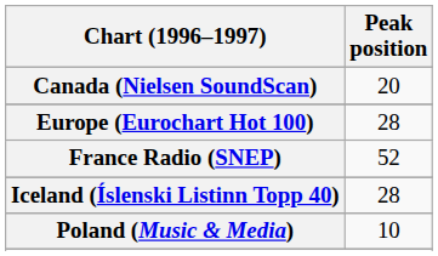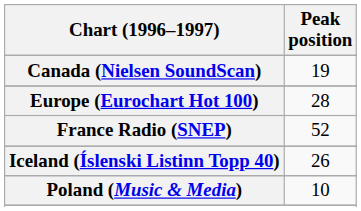 <table class="wikitable sortable plainrowheaders" style="text-align:center">
 <tr>
 <th>Chart (1996–1997)</th>
 <th>Peak<br>position</th>
 </tr>
 <tr>
 </tr>
 <tr>
 </tr>
 <tr>
 </tr>
 <tr>
 <th scope="row">Canada (<a href='#'>Nielsen SoundScan</a>)</th>
-<td>20</td>
+<td>19</td>
 </tr>
 <tr>
 </tr>
 <tr>
 <th scope="row">Europe (<a href='#'>Eurochart Hot 100</a>)</th>
 <td>28</td>
 </tr>
 <tr>
 <th scope="row">France Radio (<a href='#'>SNEP</a>)</th>
 <td>52</td>
 </tr>
 <tr>
 </tr>
 <tr>
 <th scope="row">Iceland (<a href='#'>Íslenski Listinn Topp 40</a>)</th>
-<td>28</td>
+<td>26</td>
 </tr>
 <tr>
 </tr>
 <tr>
 </tr>
 <tr>
 </tr>
 <tr>
 <th scope="row">Poland (<em><a href='#'>Music & Media</a></em>)</th>
 <td>10</td>
 </tr>
 <tr>
 </tr>
 <tr>
 </tr>
 <tr>
 </tr>
 <tr>
 </tr>
 <tr>
 </tr>
 <tr>
 </tr>
 <tr>
 </tr>
 <tr>
 </tr>
 <tr>
 </tr>
 <tr>
 </tr>
 <tr>
 </tr>
 </table>
